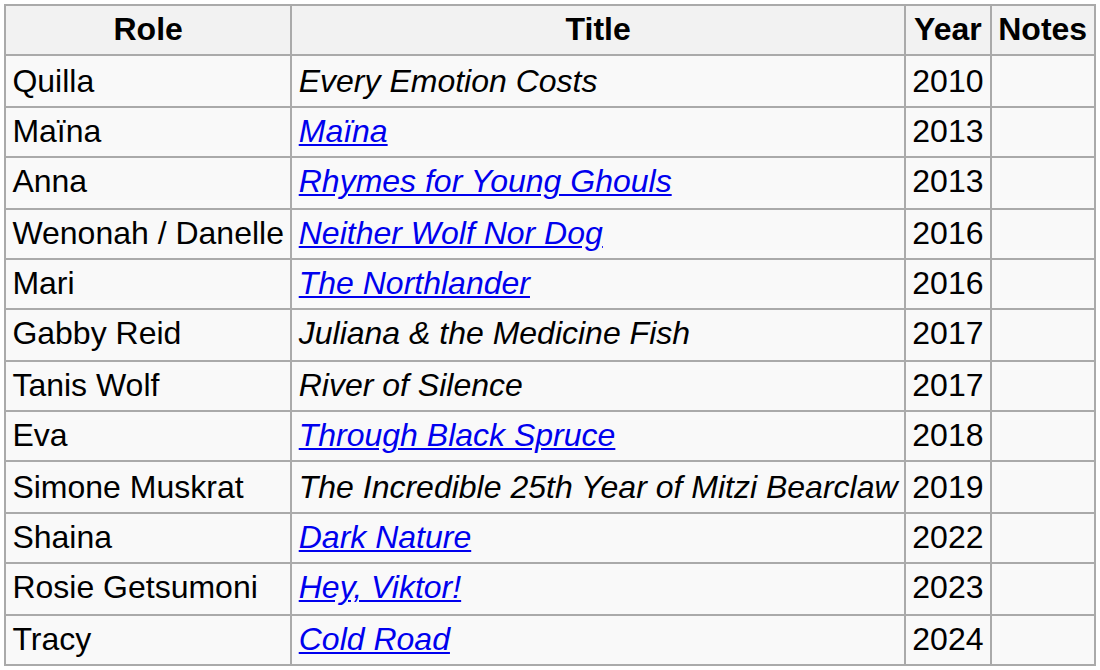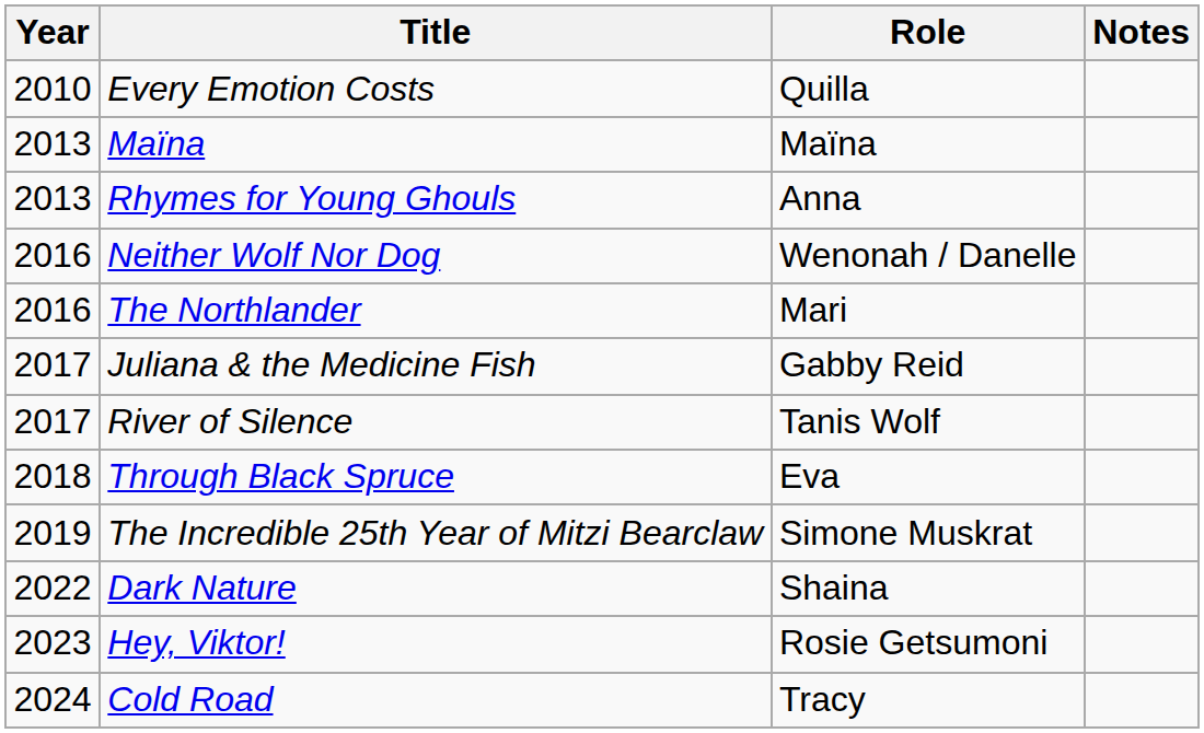 <table class="wikitable sortable">
 <tr>
+<th>Year</th>
+<th>Title</th>
 <th>Role</th>
-<th>Title</th>
-<th>Year</th>
 <th>Notes</th>
 </tr>
 <tr>
+<td>2010</td>
+<td><em>Every Emotion Costs</em></td>
 <td>Quilla</td>
-<td><em>Every Emotion Costs</em></td>
-<td>2010</td>
 <td></td>
 </tr>
 <tr>
+<td>2013</td>
+<td><em><a href='#'>Maïna</a></em></td>
 <td>Maïna</td>
-<td><em><a href='#'>Maïna</a></em></td>
-<td>2013</td>
 <td></td>
 </tr>
 <tr>
+<td>2013</td>
+<td><em><a href='#'>Rhymes for Young Ghouls</a></em></td>
 <td>Anna</td>
-<td><em><a href='#'>Rhymes for Young Ghouls</a></em></td>
-<td>2013</td>
 <td></td>
 </tr>
 <tr>
+<td>2016</td>
+<td><em><a href='#'>Neither Wolf Nor Dog</a></em></td>
 <td>Wenonah / Danelle</td>
-<td><em><a href='#'>Neither Wolf Nor Dog</a></em></td>
-<td>2016</td>
 <td></td>
 </tr>
 <tr>
+<td>2016</td>
+<td data-sort-value="Northlander, The"><em><a href='#'>The Northlander</a></em></td>
 <td>Mari</td>
-<td data-sort-value="Northlander, The"><em><a href='#'>The Northlander</a></em></td>
-<td>2016</td>
 <td></td>
 </tr>
 <tr>
+<td>2017</td>
+<td><em>Juliana & the Medicine Fish</em></td>
 <td>Gabby Reid</td>
-<td><em>Juliana & the Medicine Fish</em></td>
-<td>2017</td>
 <td></td>
 </tr>
 <tr>
+<td>2017</td>
+<td><em>River of Silence</em></td>
 <td>Tanis Wolf</td>
-<td><em>River of Silence</em></td>
-<td>2017</td>
 <td></td>
 </tr>
 <tr>
+<td>2018</td>
+<td><em><a href='#'>Through Black Spruce</a></em></td>
 <td>Eva</td>
-<td><em><a href='#'>Through Black Spruce</a></em></td>
-<td>2018</td>
 <td></td>
 </tr>
 <tr>
+<td>2019</td>
+<td data-sort-value="Incredible 25th Year of Mitzi Bearclaw, The"><em>The Incredible 25th Year of Mitzi Bearclaw</em></td>
 <td>Simone Muskrat</td>
-<td data-sort-value="Incredible 25th Year of Mitzi Bearclaw, The"><em>The Incredible 25th Year of Mitzi Bearclaw</em></td>
-<td>2019</td>
 <td></td>
 </tr>
 <tr>
+<td>2022</td>
+<td><em><a href='#'>Dark Nature</a></em></td>
 <td>Shaina</td>
-<td><em><a href='#'>Dark Nature</a></em></td>
-<td>2022</td>
 <td></td>
 </tr>
 <tr>
+<td>2023</td>
+<td><em><a href='#'>Hey, Viktor!</a></em></td>
 <td>Rosie Getsumoni</td>
-<td><em><a href='#'>Hey, Viktor!</a></em></td>
-<td>2023</td>
 <td></td>
 </tr>
 <tr>
+<td>2024</td>
+<td><em><a href='#'>Cold Road</a></em></td>
 <td>Tracy</td>
-<td><em><a href='#'>Cold Road</a></em></td>
-<td>2024</td>
 <td></td>
 </tr>
 </table>
